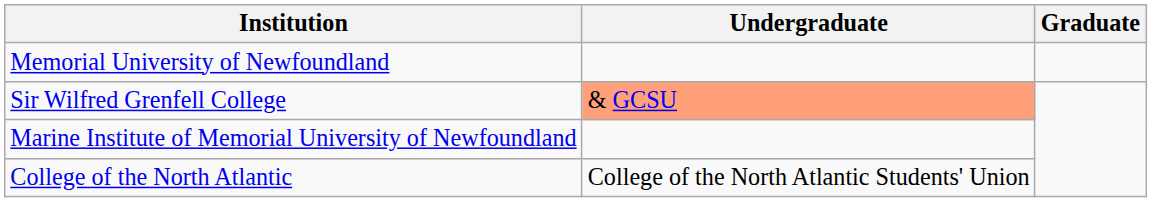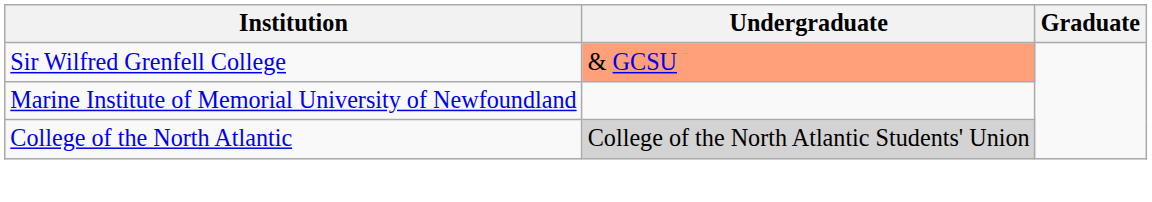 <table class="wikitable sortable">
 <tr>
 <th>Institution</th>
 <th>Undergraduate</th>
 <th>Graduate</th>
-</tr>
-<tr>
-<td><a href='#'>Memorial University of Newfoundland</a></td>
-<td></td>
-<td></td>
 </tr>
 <tr>
 <td><a href='#'>Sir Wilfred Grenfell College</a></td>
 <td style="background: lightsalmon;"> & <a href='#'>GCSU</a></td>
 </tr>
 <tr>
 <td><a href='#'>Marine Institute of Memorial University of Newfoundland</a></td>
 <td></td>
 </tr>
 <tr>
 <td><a href='#'>College of the North Atlantic</a></td>
-<td>College of the North Atlantic Students' Union</td>
+<td style="background: lightgrey;">College of the North Atlantic Students' Union</td>
 </tr>
 </table>
